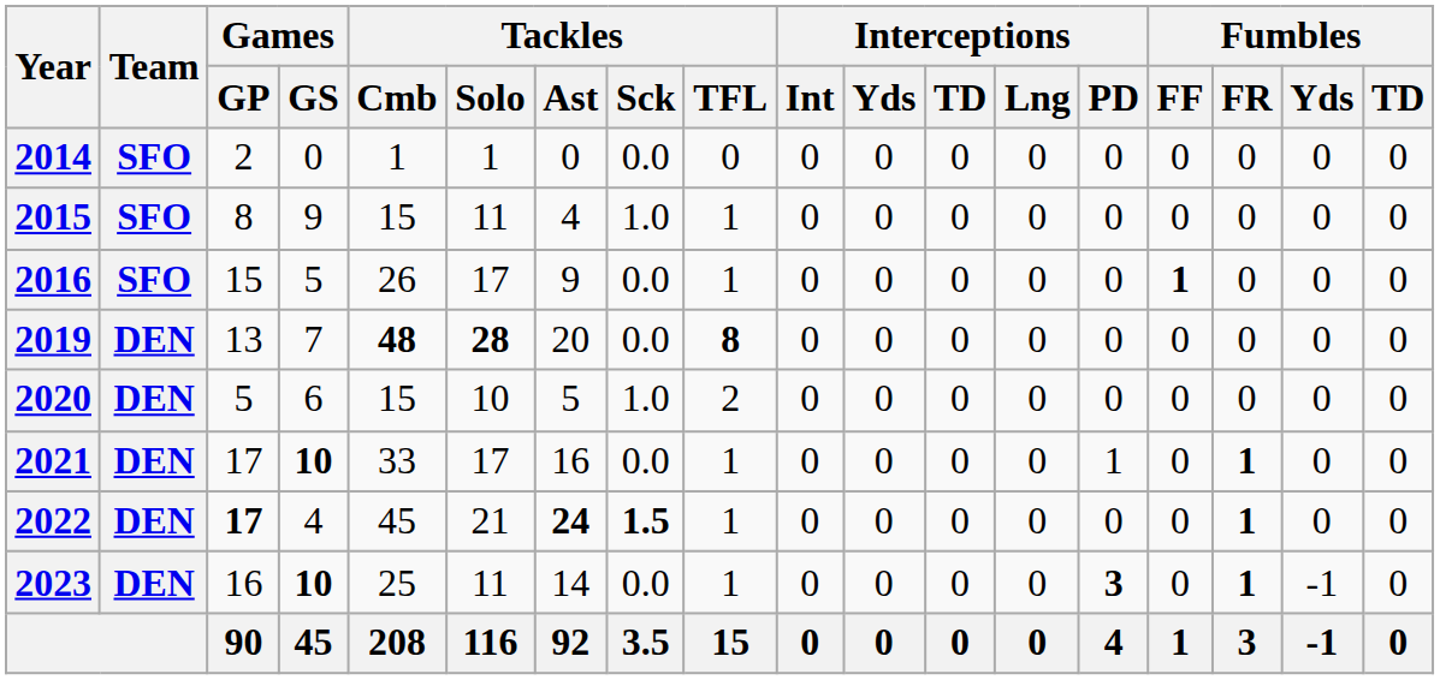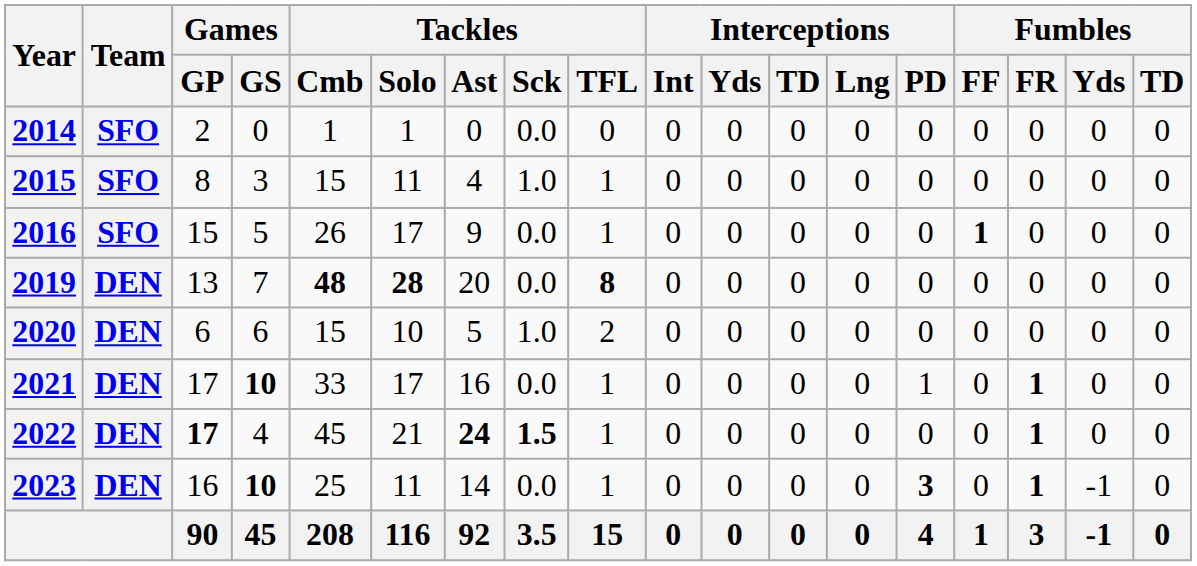 <table class="wikitable" style="text-align:center">
 <tr>
 <th rowspan="2">Year</th>
 <th rowspan="2">Team</th>
 <th colspan="2">Games</th>
 <th colspan="5">Tackles</th>
 <th colspan="5">Interceptions</th>
 <th colspan="4">Fumbles</th>
 </tr>
 <tr>
 <th>GP</th>
 <th>GS</th>
 <th>Cmb</th>
 <th>Solo</th>
 <th>Ast</th>
 <th>Sck</th>
 <th>TFL</th>
 <th>Int</th>
 <th>Yds</th>
 <th>TD</th>
 <th>Lng</th>
 <th>PD</th>
 <th>FF</th>
 <th>FR</th>
 <th>Yds</th>
 <th>TD</th>
 </tr>
 <tr>
 <th><a href='#'>2014</a></th>
 <th><a href='#'>SFO</a></th>
 <td>2</td>
 <td>0</td>
 <td>1</td>
 <td>1</td>
 <td>0</td>
 <td>0.0</td>
 <td>0</td>
 <td>0</td>
 <td>0</td>
 <td>0</td>
 <td>0</td>
 <td>0</td>
 <td>0</td>
 <td>0</td>
 <td>0</td>
 <td>0</td>
 </tr>
 <tr>
 <th><a href='#'>2015</a></th>
 <th><a href='#'>SFO</a></th>
 <td>8</td>
-<td>9</td>
+<td>3</td>
 <td>15</td>
 <td>11</td>
 <td>4</td>
 <td>1.0</td>
 <td>1</td>
 <td>0</td>
 <td>0</td>
 <td>0</td>
 <td>0</td>
 <td>0</td>
 <td>0</td>
 <td>0</td>
 <td>0</td>
 <td>0</td>
 </tr>
 <tr>
 <th><a href='#'>2016</a></th>
 <th><a href='#'>SFO</a></th>
 <td>15</td>
 <td>5</td>
 <td>26</td>
 <td>17</td>
 <td>9</td>
 <td>0.0</td>
 <td>1</td>
 <td>0</td>
 <td>0</td>
 <td>0</td>
 <td>0</td>
 <td>0</td>
 <td><strong>1</strong></td>
 <td>0</td>
 <td>0</td>
 <td>0</td>
 </tr>
 <tr>
 <th><a href='#'>2019</a></th>
 <th><a href='#'>DEN</a></th>
 <td>13</td>
 <td>7</td>
 <td><strong>48</strong></td>
 <td><strong>28</strong></td>
 <td>20</td>
 <td>0.0</td>
 <td><strong>8</strong></td>
 <td>0</td>
 <td>0</td>
 <td>0</td>
 <td>0</td>
 <td>0</td>
 <td>0</td>
 <td>0</td>
 <td>0</td>
 <td>0</td>
 </tr>
 <tr>
 <th><a href='#'>2020</a></th>
 <th><a href='#'>DEN</a></th>
-<td>5</td>
+<td>6</td>
 <td>6</td>
 <td>15</td>
 <td>10</td>
 <td>5</td>
 <td>1.0</td>
 <td>2</td>
 <td>0</td>
 <td>0</td>
 <td>0</td>
 <td>0</td>
 <td>0</td>
 <td>0</td>
 <td>0</td>
 <td>0</td>
 <td>0</td>
 </tr>
 <tr>
 <th><a href='#'>2021</a></th>
 <th><a href='#'>DEN</a></th>
 <td>17</td>
 <td><strong>10</strong></td>
 <td>33</td>
 <td>17</td>
 <td>16</td>
 <td>0.0</td>
 <td>1</td>
 <td>0</td>
 <td>0</td>
 <td>0</td>
 <td>0</td>
 <td>1</td>
 <td>0</td>
 <td><strong>1</strong></td>
 <td>0</td>
 <td>0</td>
 </tr>
 <tr>
 <th><a href='#'>2022</a></th>
 <th><a href='#'>DEN</a></th>
 <td><strong>17</strong></td>
 <td>4</td>
 <td>45</td>
 <td>21</td>
 <td><strong>24</strong></td>
 <td><strong>1.5</strong></td>
 <td>1</td>
 <td>0</td>
 <td>0</td>
 <td>0</td>
 <td>0</td>
 <td>0</td>
 <td>0</td>
 <td><strong>1</strong></td>
 <td>0</td>
 <td>0</td>
 </tr>
 <tr>
 <th><a href='#'>2023</a></th>
 <th><a href='#'>DEN</a></th>
 <td>16</td>
 <td><strong>10</strong></td>
 <td>25</td>
 <td>11</td>
 <td>14</td>
 <td>0.0</td>
 <td>1</td>
 <td>0</td>
 <td>0</td>
 <td>0</td>
 <td>0</td>
 <td><strong>3</strong></td>
 <td>0</td>
 <td><strong>1</strong></td>
 <td>-1</td>
 <td>0</td>
 </tr>
 <tr>
 <th colspan="2"></th>
 <th>90</th>
 <th>45</th>
 <th>208</th>
 <th>116</th>
 <th>92</th>
 <th>3.5</th>
 <th>15</th>
 <th>0</th>
 <th>0</th>
 <th>0</th>
 <th>0</th>
 <th>4</th>
 <th>1</th>
 <th>3</th>
 <th>-1</th>
 <th>0</th>
 </tr>
 </table>
